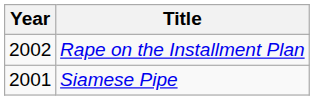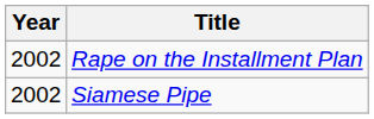 <table class="wikitable" border="1">
 <tr>
 <th>Year</th>
 <th>Title</th>
 </tr>
 <tr>
 <td>2002</td>
 <td><em><a href='#'>Rape on the Installment Plan</a></em></td>
 </tr>
 <tr>
-<td>2001</td>
+<td>2002</td>
 <td><em><a href='#'>Siamese Pipe</a></em></td>
 </tr>
 </table>
